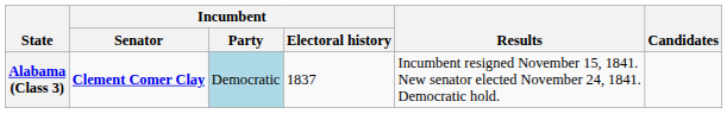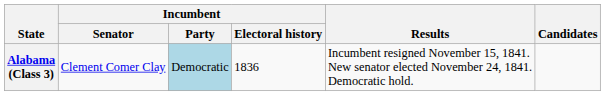 <table class=wikitable>
 <tr valign=bottom>
 <th rowspan=2>State</th>
 <th colspan=3>Incumbent</th>
 <th rowspan=2>Results</th>
 <th rowspan=2>Candidates</th>
 </tr>
 <tr>
 <th>Senator</th>
 <th>Party</th>
 <th>Electoral history</th>
 </tr>
 <tr>
 <th><a href='#'>Alabama</a><br>(Class 3)</th>
-<td><strong><a href='#'>Clement Comer Clay</a></strong></td>
+<td><a href='#'>Clement Comer Clay</a></td>
 <td style="background: lightblue;">Democratic</td>
-<td>1837 </td>
+<td>1836 </td>
 <td>Incumbent resigned November 15, 1841.<br>New senator elected November 24, 1841.<br>Democratic hold.</td>
 <td nowrap></td>
 </tr>
 </table>
